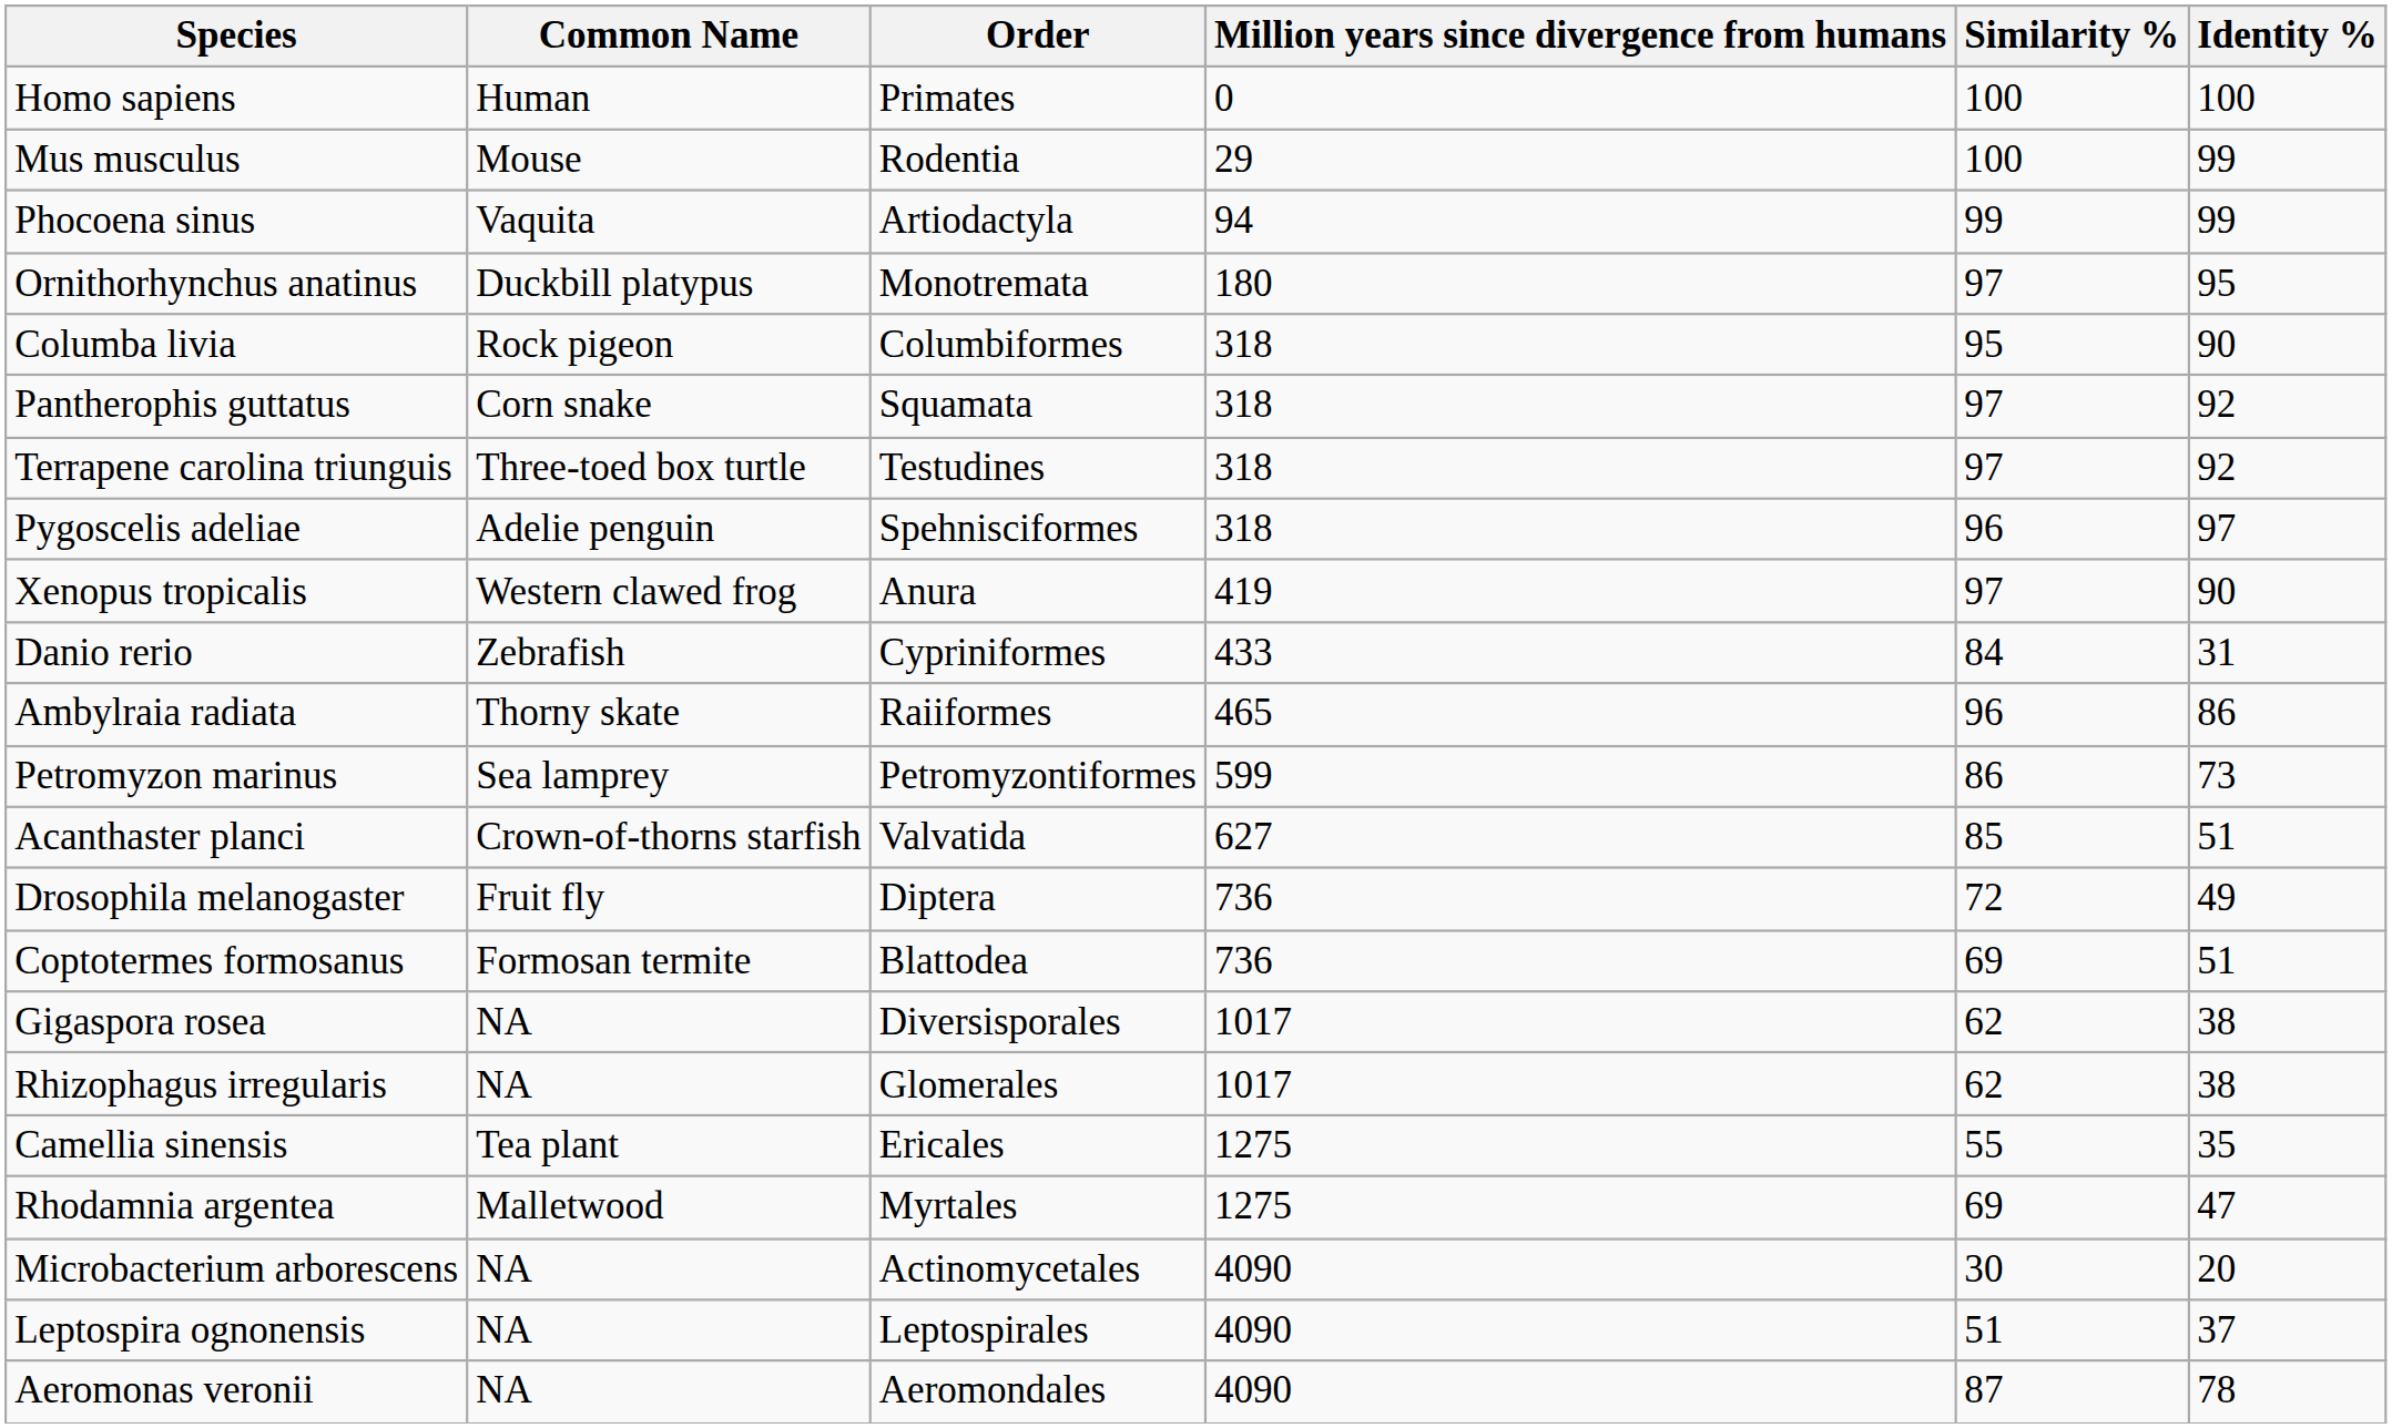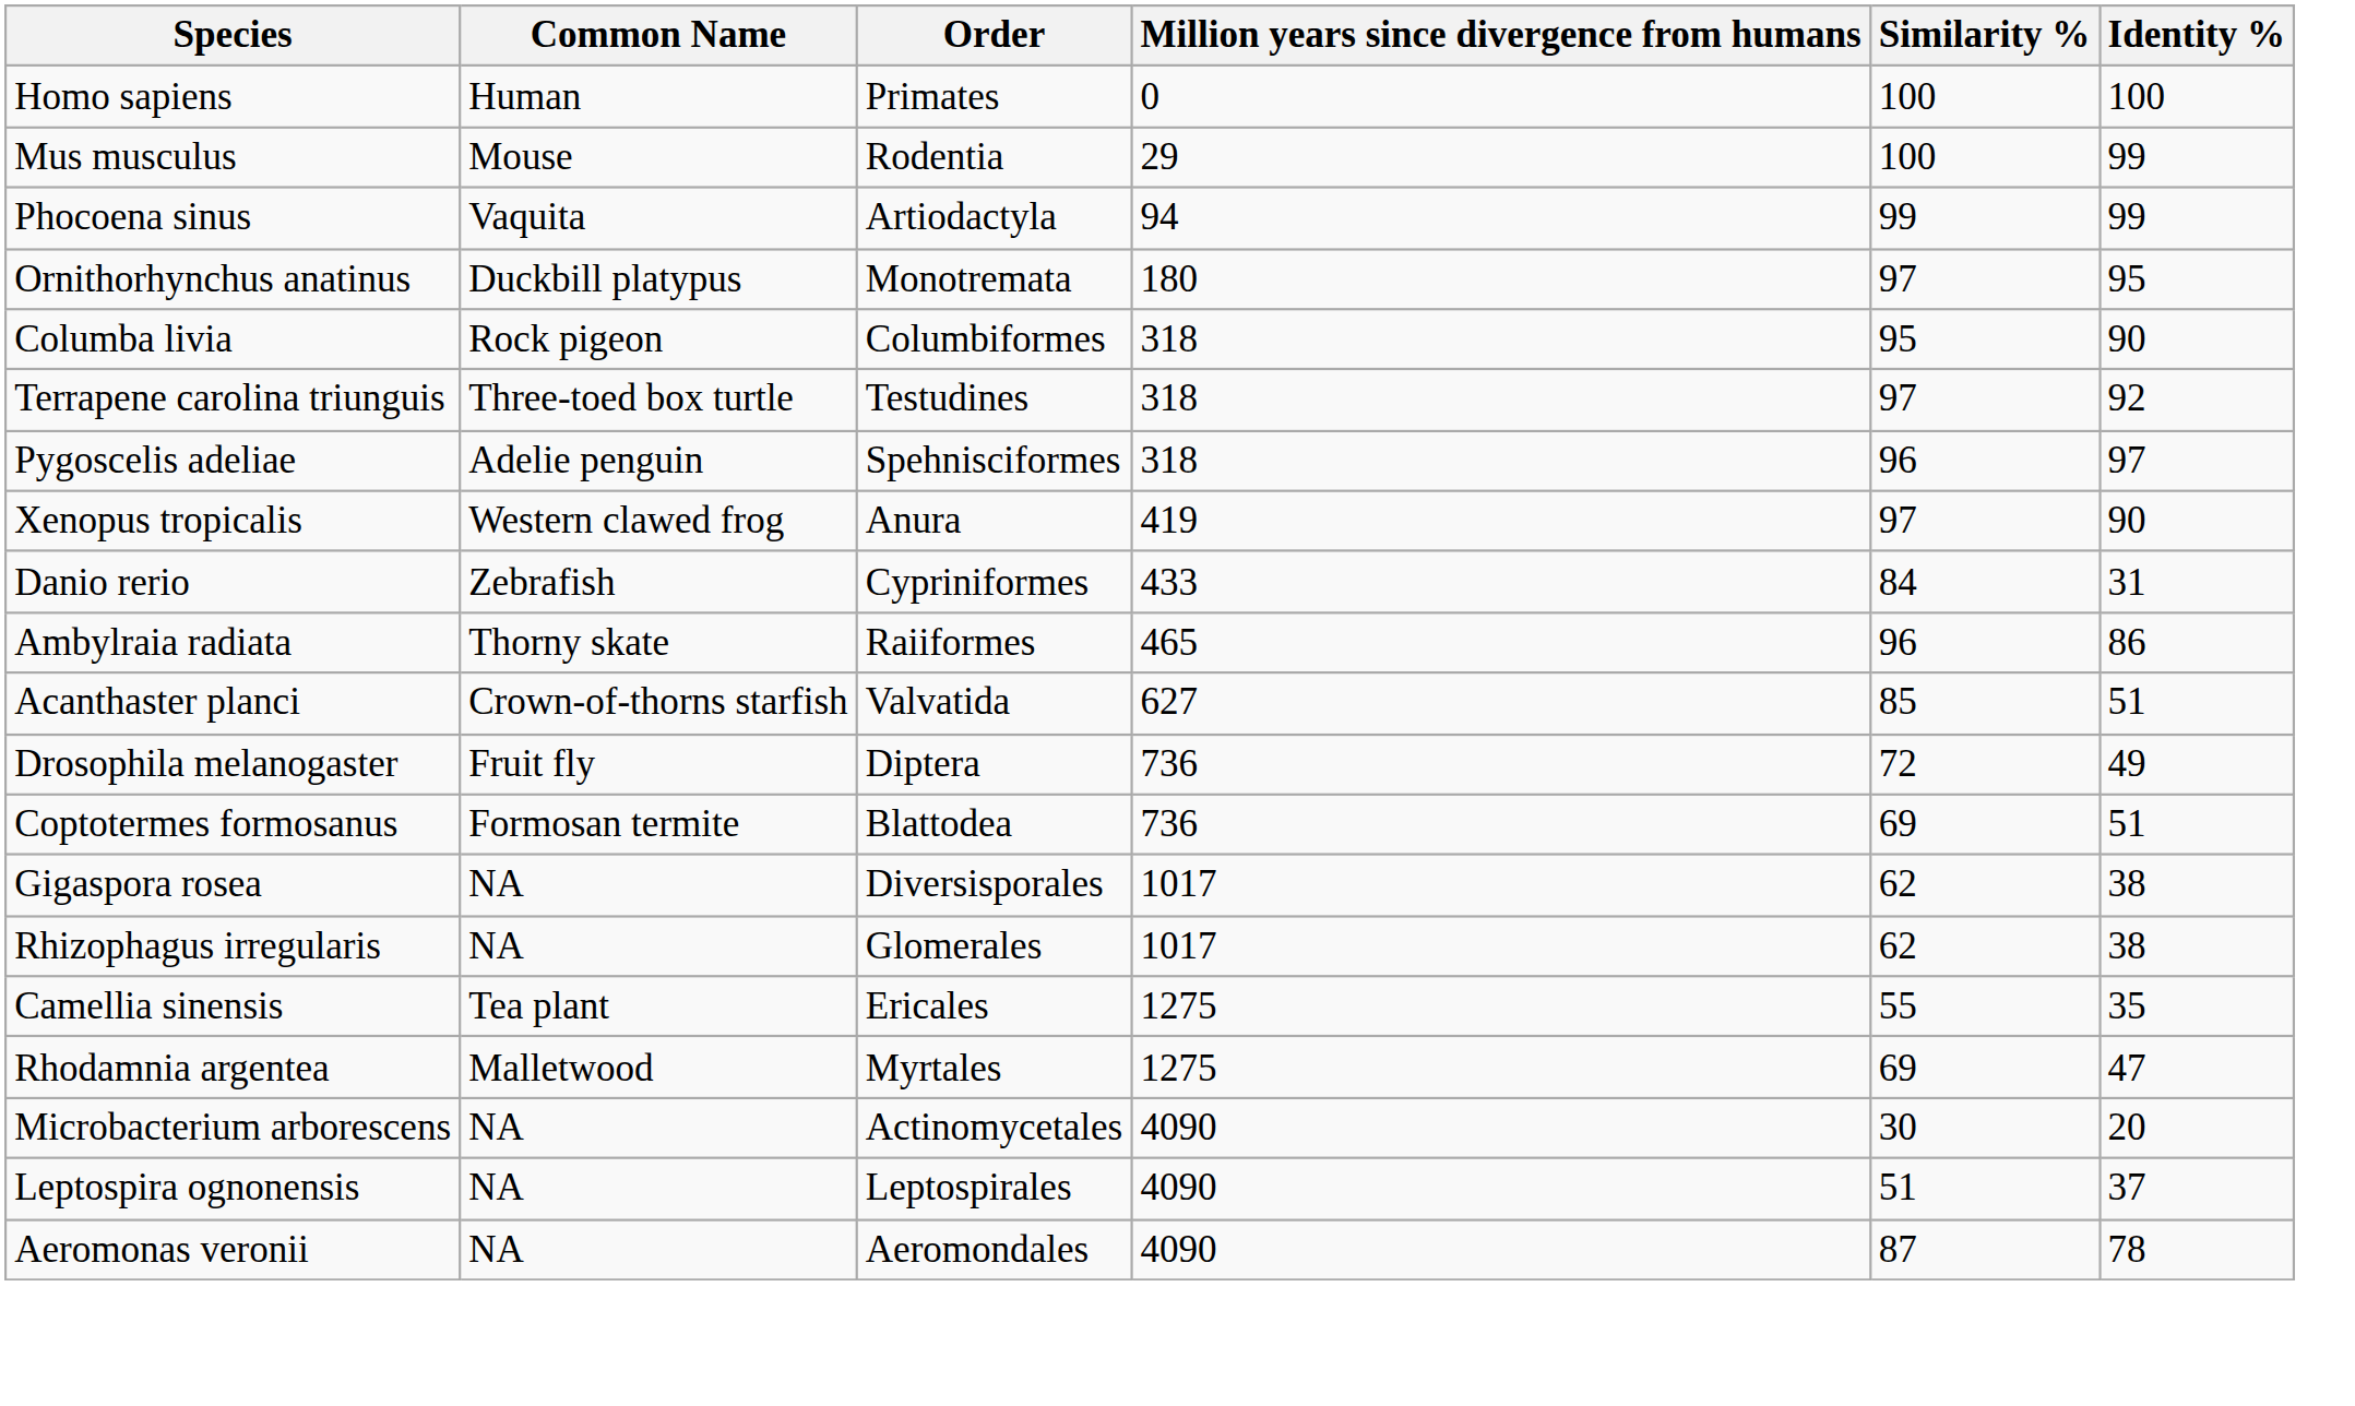 <table class="wikitable mw-collapsible mw-collapsed">
 <tr>
 <th>Species</th>
 <th>Common Name</th>
 <th>Order</th>
 <th>Million years since divergence from humans</th>
 <th>Similarity %</th>
 <th>Identity %</th>
 </tr>
 <tr>
 <td>Homo sapiens</td>
 <td>Human</td>
 <td>Primates</td>
 <td>0</td>
 <td>100</td>
 <td>100</td>
 </tr>
 <tr>
 <td>Mus musculus</td>
 <td>Mouse</td>
 <td>Rodentia</td>
 <td>29</td>
 <td>100</td>
 <td>99</td>
 </tr>
 <tr>
 <td>Phocoena sinus</td>
 <td>Vaquita</td>
 <td>Artiodactyla</td>
 <td>94</td>
 <td>99</td>
 <td>99</td>
 </tr>
 <tr>
 <td>Ornithorhynchus anatinus</td>
 <td>Duckbill platypus</td>
 <td>Monotremata</td>
 <td>180</td>
 <td>97</td>
 <td>95</td>
 </tr>
 <tr>
 <td>Columba livia</td>
 <td>Rock pigeon</td>
 <td>Columbiformes</td>
 <td>318</td>
 <td>95</td>
 <td>90</td>
 </tr>
 <tr>
-<td>Pantherophis guttatus</td>
-<td>Corn snake</td>
-<td>Squamata</td>
-<td>318</td>
-<td>97</td>
-<td>92</td>
-</tr>
-<tr>
 <td>Terrapene carolina triunguis</td>
 <td>Three-toed box turtle</td>
 <td>Testudines</td>
 <td>318</td>
 <td>97</td>
 <td>92</td>
 </tr>
 <tr>
 <td>Pygoscelis adeliae</td>
 <td>Adelie penguin</td>
 <td>Spehnisciformes</td>
 <td>318</td>
 <td>96</td>
 <td>97</td>
 </tr>
 <tr>
 <td>Xenopus tropicalis</td>
 <td>Western clawed frog</td>
 <td>Anura</td>
 <td>419</td>
 <td>97</td>
 <td>90</td>
 </tr>
 <tr>
 <td>Danio rerio</td>
 <td>Zebrafish</td>
 <td>Cypriniformes</td>
 <td>433</td>
 <td>84</td>
 <td>31</td>
 </tr>
 <tr>
 <td>Ambylraia radiata</td>
 <td>Thorny skate</td>
 <td>Raiiformes</td>
 <td>465</td>
 <td>96</td>
 <td>86</td>
-</tr>
-<tr>
-<td>Petromyzon marinus</td>
-<td>Sea lamprey</td>
-<td>Petromyzontiformes</td>
-<td>599</td>
-<td>86</td>
-<td>73</td>
 </tr>
 <tr>
 <td>Acanthaster planci</td>
 <td>Crown-of-thorns starfish</td>
 <td>Valvatida</td>
 <td>627</td>
 <td>85</td>
 <td>51</td>
 </tr>
 <tr>
 <td>Drosophila melanogaster</td>
 <td>Fruit fly</td>
 <td>Diptera</td>
 <td>736</td>
 <td>72</td>
 <td>49</td>
 </tr>
 <tr>
 <td>Coptotermes formosanus</td>
 <td>Formosan termite</td>
 <td>Blattodea</td>
 <td>736</td>
 <td>69</td>
 <td>51</td>
 </tr>
 <tr>
 <td>Gigaspora rosea</td>
 <td>NA</td>
 <td>Diversisporales</td>
 <td>1017</td>
 <td>62</td>
 <td>38</td>
 </tr>
 <tr>
 <td>Rhizophagus irregularis</td>
 <td>NA</td>
 <td>Glomerales</td>
 <td>1017</td>
 <td>62</td>
 <td>38</td>
 </tr>
 <tr>
 <td>Camellia sinensis</td>
 <td>Tea plant</td>
 <td>Ericales</td>
 <td>1275</td>
 <td>55</td>
 <td>35</td>
 </tr>
 <tr>
 <td>Rhodamnia argentea</td>
 <td>Malletwood</td>
 <td>Myrtales</td>
 <td>1275</td>
 <td>69</td>
 <td>47</td>
 </tr>
 <tr>
 <td>Microbacterium arborescens</td>
 <td>NA</td>
 <td>Actinomycetales</td>
 <td>4090</td>
 <td>30</td>
 <td>20</td>
 </tr>
 <tr>
 <td>Leptospira ognonensis</td>
 <td>NA</td>
 <td>Leptospirales</td>
 <td>4090</td>
 <td>51</td>
 <td>37</td>
 </tr>
 <tr>
 <td>Aeromonas veronii</td>
 <td>NA</td>
 <td>Aeromondales</td>
 <td>4090</td>
 <td>87</td>
 <td>78</td>
 </tr>
 </table>
